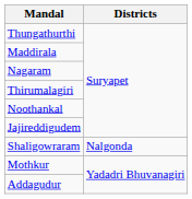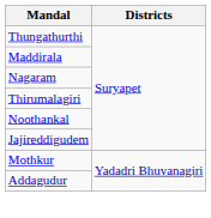 <table class="wikitable sortable static-row-numbers static-row-header-hash">
 <tr>
 <th>Mandal</th>
 <th>Districts</th>
 </tr>
 <tr>
 <td><a href='#'>Thungathurthi</a></td>
 <td rowspan="6"><a href='#'>Suryapet</a></td>
 </tr>
 <tr>
 <td><a href='#'>Maddirala</a></td>
 </tr>
 <tr>
 <td><a href='#'>Nagaram</a></td>
 </tr>
 <tr>
 <td><a href='#'>Thirumalagiri</a></td>
 </tr>
 <tr>
 <td><a href='#'>Noothankal</a></td>
 </tr>
 <tr>
 <td><a href='#'>Jajireddigudem</a></td>
 </tr>
 <tr>
-<td><a href='#'>Shaligowraram</a></td>
-<td><a href='#'>Nalgonda</a></td>
-</tr>
-<tr>
 <td><a href='#'>Mothkur</a></td>
 <td rowspan=2><a href='#'>Yadadri Bhuvanagiri</a></td>
 </tr>
 <tr>
 <td><a href='#'>Addagudur</a></td>
 </tr>
 </table>
